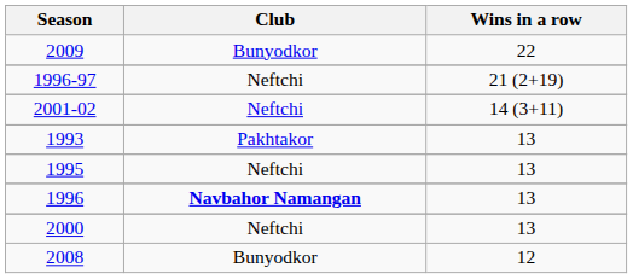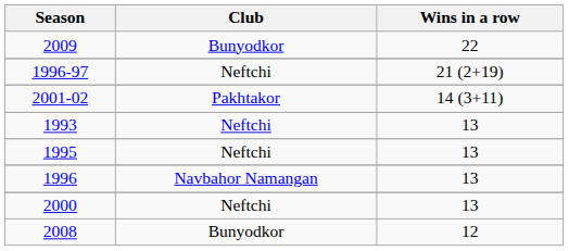 <table class="wikitable sortable"  style="text-align:center; width:42%;">
 <tr>
 <th>Season</th>
 <th>Club</th>
 <th>Wins in a row</th>
 </tr>
 <tr bgcolor=>
 <td align=center><a href='#'>2009</a></td>
 <td><a href='#'>Bunyodkor</a></td>
 <td>22</td>
 </tr>
 <tr>
 </tr>
 <tr bgcolor=>
 <td align=center><a href='#'>1996-97</a></td>
 <td>Neftchi</td>
 <td>21 (2+19)</td>
 </tr>
 <tr>
 </tr>
 <tr bgcolor=>
 <td align=center><a href='#'>2001-02</a></td>
-<td><a href='#'>Neftchi</a></td>
+<td><a href='#'>Pakhtakor</a></td>
 <td>14 (3+11)</td>
 </tr>
 <tr>
 </tr>
 <tr bgcolor=>
 <td align=center><a href='#'>1993</a></td>
-<td><a href='#'>Pakhtakor</a></td>
+<td><a href='#'>Neftchi</a></td>
 <td>13</td>
 </tr>
 <tr>
 </tr>
 <tr bgcolor=>
 <td align=center><a href='#'>1995</a></td>
 <td>Neftchi</td>
 <td>13</td>
 </tr>
 <tr>
 </tr>
 <tr bgcolor=>
 <td align=center><a href='#'>1996</a></td>
-<td><strong><a href='#'>Navbahor Namangan</a></strong></td>
+<td><a href='#'>Navbahor Namangan</a></td>
 <td>13</td>
 </tr>
 <tr>
 </tr>
 <tr bgcolor=>
 <td align=center><a href='#'>2000</a></td>
 <td>Neftchi</td>
 <td>13</td>
 </tr>
 <tr bgcolor=>
 <td align=center><a href='#'>2008</a></td>
 <td>Bunyodkor</td>
 <td>12</td>
 </tr>
 </table>
